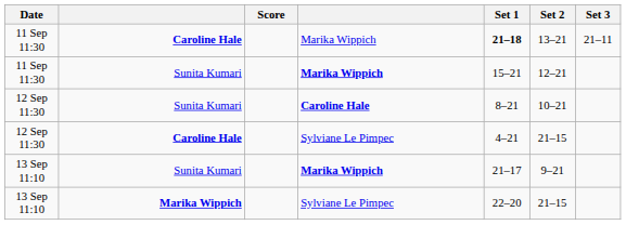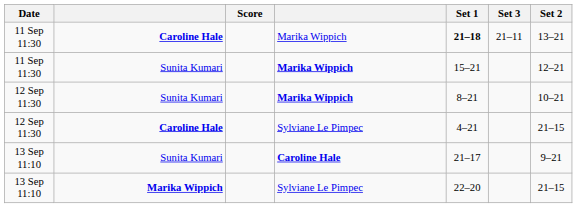 <table class="wikitable" style="text-align: center; font-size:90%">
 <tr>
 <th width="60">Date</th>
 <th align="right" width="225"></th>
 <th width="60">Score</th>
 <th align="left" width="225"></th>
 <th width="50">Set 1</th>
+<th width="50">Set 3</th>
 <th width="50">Set 2</th>
-<th width="50">Set 3</th>
 </tr>
 <tr>
 <td>11 Sep<br>11:30</td>
 <td align="right"><strong><a href='#'>Caroline Hale</a> </strong></td>
 <td align="center"></td>
 <td align="left"> <a href='#'>Marika Wippich</a></td>
 <td><strong>21–18</strong></td>
+<td>21–11</td>
 <td>13–21</td>
-<td>21–11</td>
 </tr>
 <tr>
 <td>11 Sep<br>11:30</td>
 <td align="right"><a href='#'>Sunita Kumari</a> </td>
 <td align="center"></td>
 <td align="left"><strong> <a href='#'>Marika Wippich</a></strong></td>
 <td>15–21</td>
+<td></td>
 <td>12–21</td>
-<td></td>
 </tr>
 <tr>
 <td>12 Sep<br>11:30</td>
 <td align="right"><a href='#'>Sunita Kumari</a> </td>
 <td align="center"></td>
-<td align="left"><strong> <a href='#'>Caroline Hale</a></strong></td>
+<td align="left"><strong> <a href='#'>Marika Wippich</a></strong></td>
 <td>8–21</td>
+<td></td>
 <td>10–21</td>
-<td></td>
 </tr>
 <tr>
 <td>12 Sep<br>11:30</td>
 <td align="right"><strong><a href='#'>Caroline Hale</a> </strong></td>
 <td align="center"></td>
 <td align="left"> <a href='#'>Sylviane Le Pimpec</a></td>
 <td>4–21</td>
+<td></td>
 <td>21–15</td>
-<td></td>
 </tr>
 <tr>
 <td>13 Sep<br>11:10</td>
 <td align="right"><a href='#'>Sunita Kumari</a> </td>
 <td align="center"></td>
-<td align="left"><strong> <a href='#'>Marika Wippich</a></strong></td>
+<td align="left"><strong> <a href='#'>Caroline Hale</a></strong></td>
 <td>21–17</td>
+<td></td>
 <td>9–21</td>
-<td></td>
 </tr>
 <tr>
 <td>13 Sep<br>11:10</td>
 <td align="right"><strong><a href='#'>Marika Wippich</a> </strong></td>
 <td align="center"></td>
 <td align="left"> <a href='#'>Sylviane Le Pimpec</a></td>
 <td>22–20</td>
+<td></td>
 <td>21–15</td>
-<td></td>
 </tr>
 </table>
